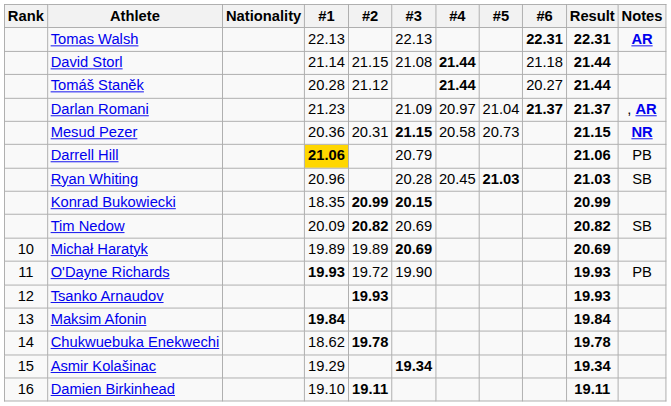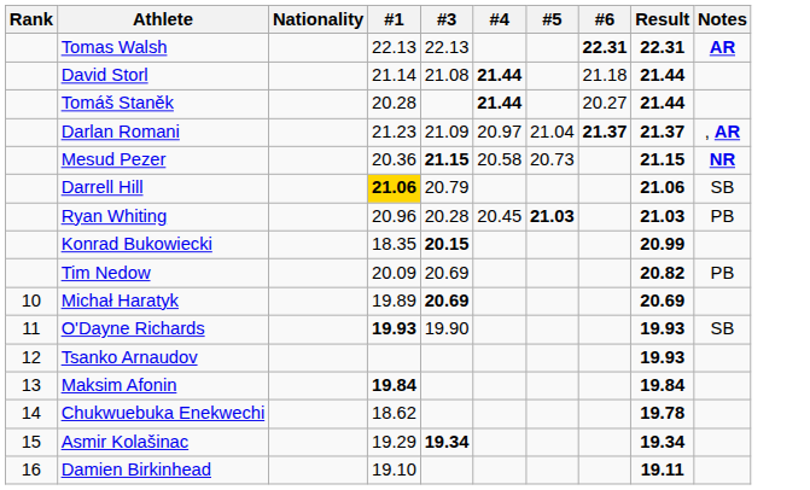 <table class="wikitable sortable" style="text-align:center">
 <tr>
 <th>Rank</th>
 <th>Athlete</th>
 <th>Nationality</th>
 <th>#1</th>
-<th>#2</th>
 <th>#3</th>
 <th>#4</th>
 <th>#5</th>
 <th>#6</th>
 <th>Result</th>
 <th>Notes</th>
 </tr>
 <tr>
 <td></td>
 <td align=left><a href='#'>Tomas Walsh</a></td>
 <td align=left></td>
 <td>22.13</td>
-<td></td>
 <td>22.13</td>
 <td></td>
 <td></td>
 <td><strong>22.31</strong></td>
 <td><strong>22.31</strong></td>
 <td><strong><a href='#'>AR</a></strong></td>
 </tr>
 <tr>
 <td></td>
 <td align=left><a href='#'>David Storl</a></td>
 <td align=left></td>
 <td>21.14</td>
-<td>21.15</td>
 <td>21.08</td>
 <td><strong>21.44</strong></td>
 <td></td>
 <td>21.18</td>
 <td><strong>21.44</strong></td>
 <td></td>
 </tr>
 <tr>
 <td></td>
 <td align=left><a href='#'>Tomáš Staněk</a></td>
 <td align=left></td>
 <td>20.28</td>
-<td>21.12</td>
 <td></td>
 <td><strong>21.44</strong></td>
 <td></td>
 <td>20.27</td>
 <td><strong>21.44</strong></td>
 <td></td>
 </tr>
 <tr>
 <td></td>
 <td align=left><a href='#'>Darlan Romani</a></td>
 <td align=left></td>
 <td>21.23</td>
-<td></td>
 <td>21.09</td>
 <td>20.97</td>
 <td>21.04</td>
 <td><strong>21.37</strong></td>
 <td><strong>21.37</strong></td>
 <td><strong></strong>, <strong><a href='#'>AR</a></strong></td>
 </tr>
 <tr>
 <td></td>
 <td align=left><a href='#'>Mesud Pezer</a></td>
 <td align=left></td>
 <td>20.36</td>
-<td>20.31</td>
 <td><strong>21.15</strong></td>
 <td>20.58</td>
 <td>20.73</td>
 <td></td>
 <td><strong>21.15</strong></td>
 <td><strong><a href='#'>NR</a></strong></td>
 </tr>
 <tr>
 <td></td>
 <td align=left><a href='#'>Darrell Hill</a></td>
 <td align=left></td>
 <td style="background: gold;"><strong>21.06</strong></td>
-<td></td>
 <td>20.79</td>
 <td></td>
 <td></td>
 <td></td>
 <td><strong>21.06</strong></td>
-<td>PB</td>
+<td>SB</td>
 </tr>
 <tr>
 <td></td>
 <td align=left><a href='#'>Ryan Whiting</a></td>
 <td align=left></td>
 <td>20.96</td>
-<td></td>
 <td>20.28</td>
 <td>20.45</td>
 <td><strong>21.03</strong></td>
 <td></td>
 <td><strong>21.03</strong></td>
-<td>SB</td>
+<td>PB</td>
 </tr>
 <tr>
 <td></td>
 <td align=left><a href='#'>Konrad Bukowiecki</a></td>
 <td align=left></td>
 <td>18.35</td>
-<td><strong>20.99</strong></td>
 <td><strong>20.15</strong></td>
 <td></td>
 <td></td>
 <td></td>
 <td><strong>20.99</strong></td>
 <td></td>
 </tr>
 <tr>
 <td></td>
 <td align=left><a href='#'>Tim Nedow</a></td>
 <td align=left></td>
 <td>20.09</td>
-<td><strong>20.82</strong></td>
 <td>20.69</td>
 <td></td>
 <td></td>
 <td></td>
 <td><strong>20.82</strong></td>
-<td>SB</td>
+<td>PB</td>
 </tr>
 <tr>
 <td>10</td>
 <td align=left><a href='#'>Michał Haratyk</a></td>
 <td align=left></td>
-<td>19.89</td>
 <td>19.89</td>
 <td><strong>20.69</strong></td>
 <td></td>
 <td></td>
 <td></td>
 <td><strong>20.69</strong></td>
 <td></td>
 </tr>
 <tr>
 <td>11</td>
 <td align=left><a href='#'>O'Dayne Richards</a></td>
 <td align=left></td>
 <td><strong>19.93</strong></td>
-<td>19.72</td>
 <td>19.90</td>
 <td></td>
 <td></td>
 <td></td>
 <td><strong>19.93</strong></td>
-<td>PB</td>
+<td>SB</td>
 </tr>
 <tr>
 <td>12</td>
 <td align=left><a href='#'>Tsanko Arnaudov</a></td>
 <td align=left></td>
 <td></td>
-<td><strong>19.93</strong></td>
 <td></td>
 <td></td>
 <td></td>
 <td></td>
 <td><strong>19.93</strong></td>
 <td></td>
 </tr>
 <tr>
 <td>13</td>
 <td align=left><a href='#'>Maksim Afonin</a></td>
 <td align=left></td>
 <td><strong>19.84</strong></td>
 <td></td>
 <td></td>
 <td></td>
 <td></td>
-<td></td>
 <td><strong>19.84</strong></td>
 <td></td>
 </tr>
 <tr>
 <td>14</td>
 <td align=left><a href='#'>Chukwuebuka Enekwechi</a></td>
 <td align=left></td>
 <td>18.62</td>
-<td><strong>19.78</strong></td>
 <td></td>
 <td></td>
 <td></td>
 <td></td>
 <td><strong>19.78</strong></td>
 <td></td>
 </tr>
 <tr>
 <td>15</td>
 <td align=left><a href='#'>Asmir Kolašinac</a></td>
 <td align=left></td>
 <td>19.29</td>
-<td></td>
 <td><strong>19.34</strong></td>
 <td></td>
 <td></td>
 <td></td>
 <td><strong>19.34</strong></td>
 <td></td>
 </tr>
 <tr>
 <td>16</td>
 <td align=left><a href='#'>Damien Birkinhead</a></td>
 <td align=left></td>
 <td>19.10</td>
-<td><strong>19.11</strong></td>
 <td></td>
 <td></td>
 <td></td>
 <td></td>
 <td><strong>19.11</strong></td>
 <td></td>
 </tr>
 </table>
